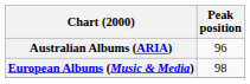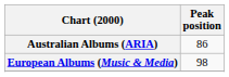 <table class="wikitable sortable plainrowheaders" style="text-align:center">
 <tr>
 <th scope="col">Chart (2000)</th>
 <th scope="col">Peak<br>position</th>
 </tr>
 <tr>
 <th scope="row">Australian Albums (<a href='#'>ARIA</a>)</th>
-<td>96</td>
+<td>86</td>
 </tr>
 <tr>
 <th scope="row"><a href='#'>European Albums</a> (<em><a href='#'>Music & Media</a></em>)</th>
 <td>98</td>
 </tr>
 <tr>
 </tr>
 <tr>
 </tr>
 <tr>
 </tr>
 <tr>
 </tr>
 <tr>
 </tr>
 <tr>
 </tr>
 </table>
